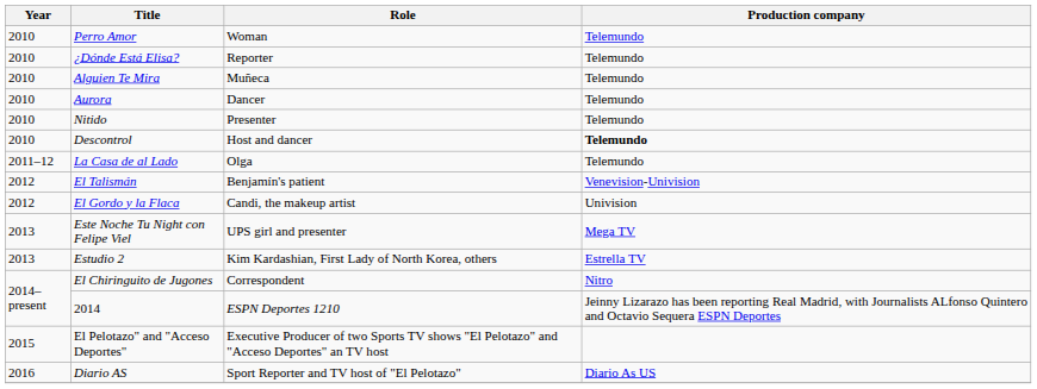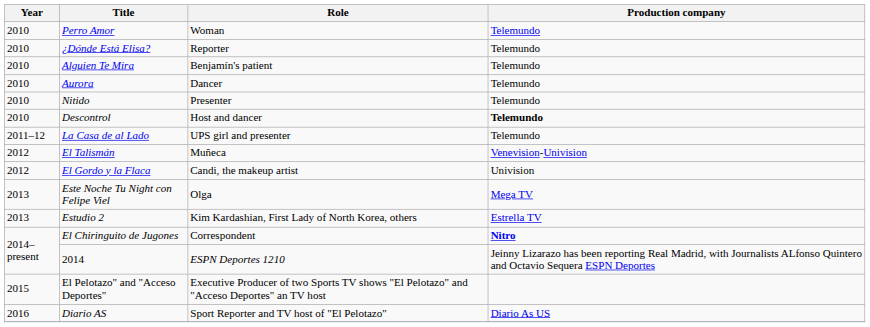 <table class="wikitable sortable">
 <tr>
 <th>Year</th>
 <th>Title</th>
 <th>Role</th>
 <th class="unsortable">Production company</th>
 </tr>
 <tr>
 <td>2010</td>
 <td><em><a href='#'>Perro Amor</a></em></td>
 <td>Woman</td>
 <td><a href='#'>Telemundo</a></td>
 </tr>
 <tr>
 <td>2010</td>
 <td><em><a href='#'>¿Dónde Está Elisa?</a></em></td>
 <td>Reporter</td>
 <td>Telemundo</td>
 </tr>
 <tr>
 <td>2010</td>
 <td><em><a href='#'>Alguien Te Mira</a></em></td>
-<td>Muñeca</td>
+<td>Benjamín's patient</td>
 <td>Telemundo</td>
 </tr>
 <tr>
 <td>2010</td>
 <td><em><a href='#'>Aurora</a></em></td>
 <td>Dancer</td>
 <td>Telemundo</td>
 </tr>
 <tr>
 <td>2010</td>
 <td><em>Nitido</em></td>
 <td>Presenter</td>
 <td>Telemundo</td>
 </tr>
 <tr>
 <td>2010</td>
 <td><em>Descontrol</em></td>
 <td>Host and dancer</td>
 <td><strong>Telemundo</strong></td>
 </tr>
 <tr>
 <td>2011–12</td>
 <td><em><a href='#'>La Casa de al Lado</a></em></td>
-<td>Olga</td>
+<td>UPS girl and presenter</td>
 <td>Telemundo</td>
 </tr>
 <tr>
 <td>2012</td>
 <td><em><a href='#'>El Talismán</a></em></td>
-<td>Benjamín's patient</td>
+<td>Muñeca</td>
 <td><a href='#'>Venevision</a>-<a href='#'>Univision</a></td>
 </tr>
 <tr>
 <td>2012</td>
 <td><em><a href='#'>El Gordo y la Flaca</a></em></td>
 <td>Candi, the makeup artist</td>
 <td>Univision</td>
 </tr>
 <tr>
 <td>2013</td>
 <td><em>Este Noche Tu Night con Felipe Viel</em></td>
-<td>UPS girl and presenter</td>
+<td>Olga</td>
 <td><a href='#'>Mega TV</a></td>
 </tr>
 <tr>
 <td>2013</td>
 <td><em>Estudio 2</em></td>
 <td>Kim Kardashian, First Lady of North Korea, others</td>
 <td><a href='#'>Estrella TV</a></td>
 </tr>
 <tr>
 <td rowspan="2">2014–present</td>
 <td><em>El Chiringuito de Jugones</em></td>
 <td>Correspondent</td>
-<td><a href='#'>Nitro</a></td>
+<td><strong><a href='#'>Nitro</a></strong></td>
 </tr>
 <tr>
 <td>2014</td>
 <td><em>ESPN Deportes 1210</em></td>
 <td>Jeinny Lizarazo has been reporting Real Madrid, with Journalists ALfonso Quintero and Octavio Sequera <a href='#'>ESPN Deportes</a></td>
 </tr>
 <tr>
 <td>2015</td>
 <td>El Pelotazo" and "Acceso Deportes"</td>
 <td>Executive Producer of two Sports TV shows "El Pelotazo" and "Acceso Deportes" an TV host</td>
 </tr>
 <tr>
 <td>2016</td>
 <td><em>Diario AS</em></td>
 <td>Sport Reporter and TV host of "El Pelotazo"</td>
 <td><a href='#'>Diario As US</a></td>
 </tr>
 <tr>
 </tr>
 </table>
